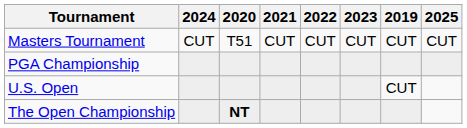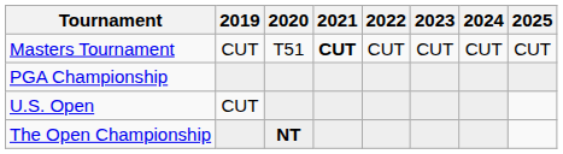 <table class="wikitable" style="font-size:95%;text-align:center;">
 <tr>
 <th>Tournament</th>
-<th>2024</th>
+<th>2019</th>
 <th>2020</th>
 <th>2021</th>
 <th>2022</th>
 <th>2023</th>
-<th>2019</th>
+<th>2024</th>
 <th>2025</th>
 </tr>
 <tr>
 <td align=left><a href='#'>Masters Tournament</a></td>
 <td>CUT</td>
 <td>T51</td>
-<td>CUT</td>
+<td><strong>CUT</strong></td>
 <td>CUT</td>
 <td>CUT</td>
 <td>CUT</td>
 <td>CUT</td>
 </tr>
 <tr>
 <td align=left><a href='#'>PGA Championship</a></td>
 <td style="background:#eeeeee;"></td>
 <td style="background:#eeeeee;"></td>
 <td style="background:#eeeeee;"></td>
 <td style="background:#eeeeee;"></td>
 <td style="background:#eeeeee;"></td>
 <td style="background:#eeeeee;"></td>
 <td style="background:#eeeeee;"></td>
 </tr>
 <tr>
 <td align=left><a href='#'>U.S. Open</a></td>
+<td>CUT</td>
 <td style="background:#eeeeee;"></td>
 <td style="background:#eeeeee;"></td>
 <td style="background:#eeeeee;"></td>
 <td style="background:#eeeeee;"></td>
 <td style="background:#eeeeee;"></td>
-<td>CUT</td>
 <td></td>
 </tr>
 <tr>
 <td align=left><a href='#'>The Open Championship</a></td>
 <td style="background:#eeeeee;"></td>
 <td style="background:#eeeeee;"><strong>NT</strong></td>
 <td style="background:#eeeeee;"></td>
 <td style="background:#eeeeee;"></td>
 <td style="background:#eeeeee;"></td>
 <td style="background:#eeeeee;"></td>
 <td></td>
 </tr>
 </table>
